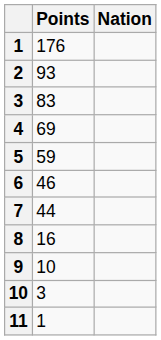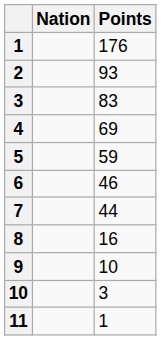 <table class="wikitable" style="font-size:90%;">
 <tr>
 <th></th>
+<th>Nation</th>
 <th>Points</th>
-<th>Nation</th>
 </tr>
 <tr>
 <th>1</th>
+<td></td>
 <td>176</td>
-<td></td>
 </tr>
 <tr>
 <th>2</th>
+<td></td>
 <td>93</td>
-<td></td>
 </tr>
 <tr>
 <th>3</th>
+<td></td>
 <td>83</td>
-<td></td>
 </tr>
 <tr>
 <th>4</th>
+<td></td>
 <td>69</td>
-<td></td>
 </tr>
 <tr>
 <th>5</th>
+<td></td>
 <td>59</td>
-<td></td>
 </tr>
 <tr>
 <th>6</th>
+<td></td>
 <td>46</td>
-<td></td>
 </tr>
 <tr>
 <th>7</th>
+<td></td>
 <td>44</td>
-<td></td>
 </tr>
 <tr>
 <th>8</th>
+<td></td>
 <td>16</td>
-<td></td>
 </tr>
 <tr>
 <th>9</th>
+<td></td>
 <td>10</td>
-<td></td>
 </tr>
 <tr>
 <th>10</th>
+<td></td>
 <td>3</td>
-<td></td>
 </tr>
 <tr>
 <th>11</th>
+<td></td>
 <td>1</td>
-<td></td>
 </tr>
 </table>
